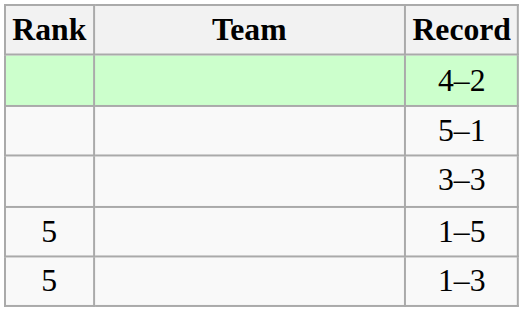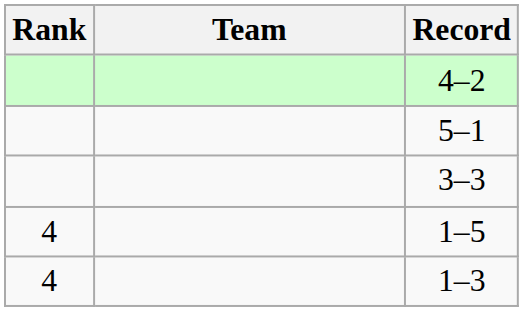 <table class="wikitable">
 <tr>
 <th>Rank</th>
 <th width=150px>Team</th>
 <th>Record</th>
 </tr>
 <tr bgcolor=ccffcc>
 <td align=center></td>
 <td></td>
 <td align=center>4–2</td>
 </tr>
 <tr>
 <td align=center></td>
 <td></td>
 <td align=center>5–1</td>
 </tr>
 <tr>
 <td align=center></td>
 <td></td>
 <td align=center>3–3</td>
 </tr>
 <tr>
-<td align=center>5</td>
+<td align=center>4</td>
 <td></td>
 <td align=center>1–5</td>
 </tr>
 <tr>
-<td align=center>5</td>
+<td align=center>4</td>
 <td></td>
 <td align=center>1–3</td>
 </tr>
 </table>
